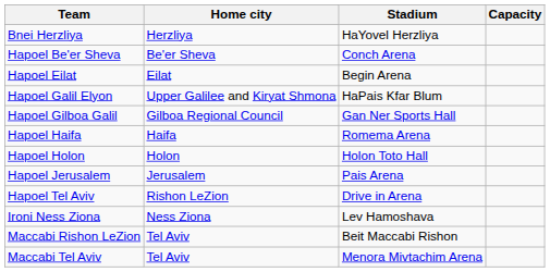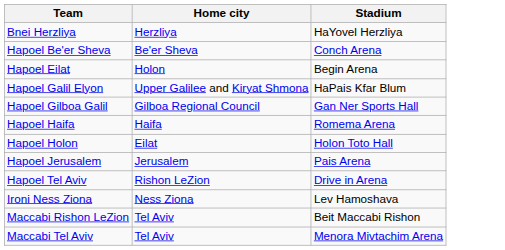 <table class="wikitable sortable">
 <tr>
 <th>Team</th>
 <th>Home city</th>
 <th>Stadium</th>
-<th>Capacity</th>
 </tr>
 <tr>
 <td><a href='#'>Bnei Herzliya</a></td>
 <td><a href='#'>Herzliya</a></td>
 <td>HaYovel Herzliya</td>
-<td align=right></td>
 </tr>
 <tr>
 <td><a href='#'>Hapoel Be'er Sheva</a></td>
 <td><a href='#'>Be'er Sheva</a></td>
 <td><a href='#'>Conch Arena</a></td>
-<td align=right></td>
 </tr>
 <tr>
 <td><a href='#'>Hapoel Eilat</a></td>
-<td><a href='#'>Eilat</a></td>
+<td><a href='#'>Holon</a></td>
 <td>Begin Arena</td>
-<td align=right></td>
 </tr>
 <tr>
 <td><a href='#'>Hapoel Galil Elyon</a></td>
 <td><a href='#'>Upper Galilee</a> and <a href='#'>Kiryat Shmona</a></td>
 <td>HaPais Kfar Blum</td>
-<td align=right></td>
 </tr>
 <tr>
 <td><a href='#'>Hapoel Gilboa Galil</a></td>
 <td><a href='#'>Gilboa Regional Council</a></td>
 <td><a href='#'>Gan Ner Sports Hall</a></td>
-<td align=right></td>
 </tr>
 <tr>
 <td><a href='#'>Hapoel Haifa</a></td>
 <td><a href='#'>Haifa</a></td>
 <td><a href='#'>Romema Arena</a></td>
-<td align=right></td>
 </tr>
 <tr>
 <td><a href='#'>Hapoel Holon</a></td>
-<td><a href='#'>Holon</a></td>
+<td><a href='#'>Eilat</a></td>
 <td><a href='#'>Holon Toto Hall</a></td>
-<td align=right></td>
 </tr>
 <tr>
 <td><a href='#'>Hapoel Jerusalem</a></td>
 <td><a href='#'>Jerusalem</a></td>
 <td><a href='#'>Pais Arena</a></td>
-<td align=right></td>
 </tr>
 <tr>
 <td><a href='#'>Hapoel Tel Aviv</a></td>
 <td><a href='#'>Rishon LeZion</a></td>
 <td><a href='#'>Drive in Arena</a></td>
-<td align=right></td>
 </tr>
 <tr>
 <td><a href='#'>Ironi Ness Ziona</a></td>
 <td><a href='#'>Ness Ziona</a></td>
 <td>Lev Hamoshava</td>
-<td align=right></td>
 </tr>
 <tr>
 <td><a href='#'>Maccabi Rishon LeZion</a></td>
 <td><a href='#'>Tel Aviv</a></td>
 <td>Beit Maccabi Rishon</td>
-<td align=right></td>
 </tr>
 <tr>
 <td><a href='#'>Maccabi Tel Aviv</a></td>
 <td><a href='#'>Tel Aviv</a></td>
 <td><a href='#'>Menora Mivtachim Arena</a></td>
-<td align=right></td>
 </tr>
 </table>
